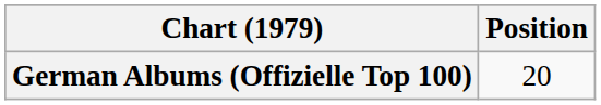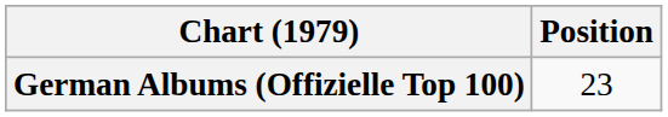 <table class="wikitable plainrowheaders" style="text-align:center">
 <tr>
 <th scope="col">Chart (1979)</th>
 <th scope="col">Position</th>
 </tr>
 <tr>
 <th scope="row">German Albums (Offizielle Top 100)</th>
-<td>20</td>
+<td>23</td>
 </tr>
 </table>
